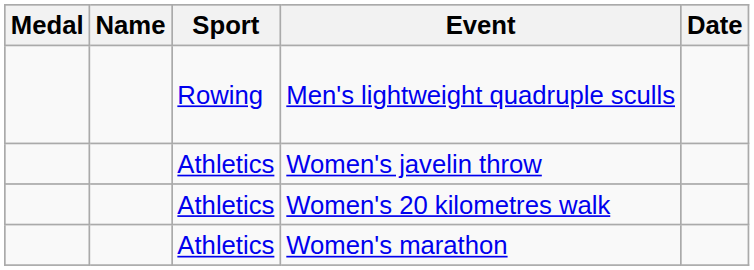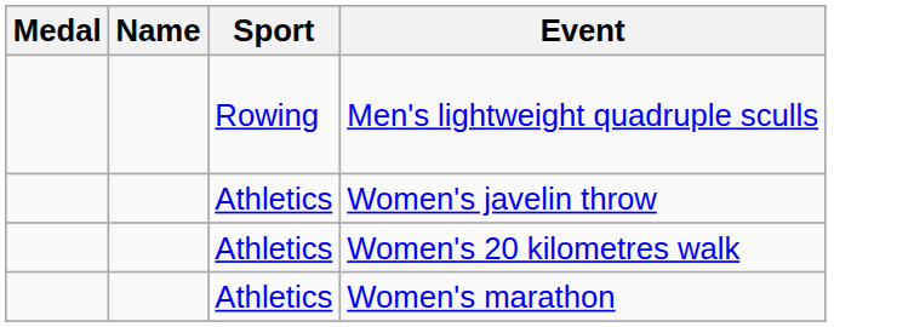 <table class="wikitable sortable"  style="font-size:95%">
 <tr>
 <th>Medal</th>
 <th>Name</th>
 <th>Sport</th>
 <th>Event</th>
-<th>Date</th>
 </tr>
 <tr>
 <td></td>
 <td><br><br><br></td>
 <td><a href='#'>Rowing</a></td>
 <td><a href='#'>Men's lightweight quadruple sculls</a></td>
-<td></td>
 </tr>
 <tr>
 <td></td>
 <td></td>
 <td><a href='#'>Athletics</a></td>
 <td><a href='#'>Women's javelin throw</a></td>
-<td></td>
 </tr>
 <tr>
 <td></td>
 <td></td>
 <td><a href='#'>Athletics</a></td>
 <td><a href='#'>Women's 20 kilometres walk</a></td>
-<td></td>
 </tr>
 <tr>
 <td></td>
 <td></td>
 <td><a href='#'>Athletics</a></td>
 <td><a href='#'>Women's marathon</a></td>
-<td></td>
 </tr>
 </table>
